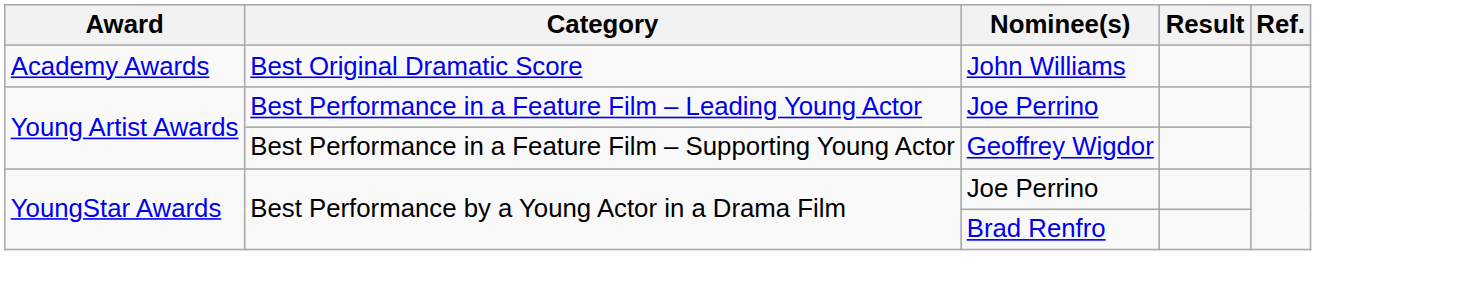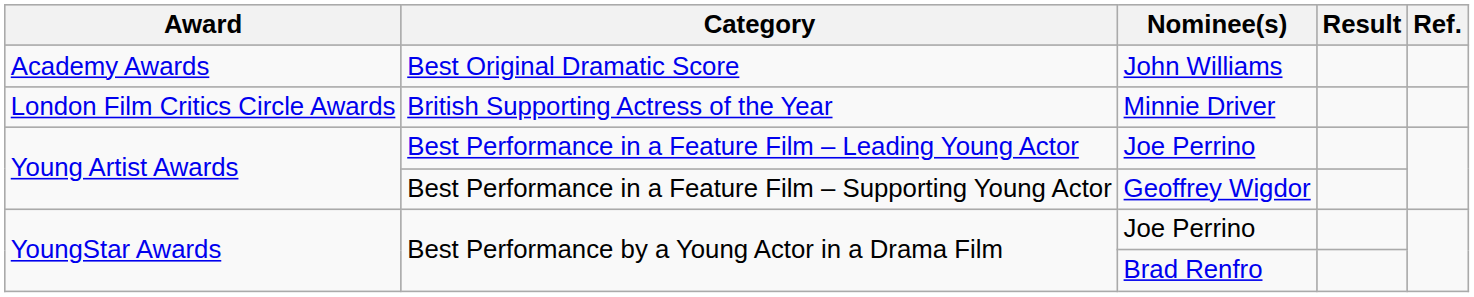 <table class="wikitable sortable">
 <tr>
 <th>Award</th>
 <th>Category</th>
 <th>Nominee(s)</th>
 <th>Result</th>
 <th>Ref.</th>
 </tr>
 <tr>
 <td><a href='#'>Academy Awards</a></td>
 <td><a href='#'>Best Original Dramatic Score</a></td>
 <td><a href='#'>John Williams</a></td>
+<td></td>
+<td align="center"></td>
+</tr>
+<tr>
+<td><a href='#'>London Film Critics Circle Awards</a></td>
+<td><a href='#'>British Supporting Actress of the Year</a></td>
+<td><a href='#'>Minnie Driver</a></td>
 <td></td>
 <td align="center"></td>
 </tr>
 <tr>
 <td rowspan="2"><a href='#'>Young Artist Awards</a></td>
 <td><a href='#'>Best Performance in a Feature Film – Leading Young Actor</a></td>
 <td><a href='#'>Joe Perrino</a></td>
 <td></td>
 <td align="center" rowspan="2"></td>
 </tr>
 <tr>
 <td>Best Performance in a Feature Film – Supporting Young Actor</td>
 <td><a href='#'>Geoffrey Wigdor</a></td>
 <td></td>
 </tr>
 <tr>
 <td rowspan="2"><a href='#'>YoungStar Awards</a></td>
 <td rowspan="2">Best Performance by a Young Actor in a Drama Film</td>
 <td>Joe Perrino</td>
 <td></td>
 <td align="center" rowspan="2"></td>
 </tr>
 <tr>
 <td><a href='#'>Brad Renfro</a></td>
 <td></td>
 </tr>
 </table>
